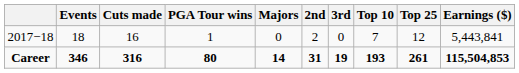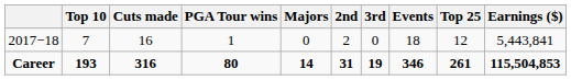 <table class=wikitable style="font-size:95%;text-align:center">
 <tr>
 <th></th>
-<th>Events</th>
+<th>Top 10</th>
 <th>Cuts made</th>
 <th>PGA Tour wins</th>
 <th>Majors</th>
 <th>2nd</th>
 <th>3rd</th>
-<th>Top 10</th>
+<th>Events</th>
 <th>Top 25</th>
 <th>Earnings ($)</th>
 </tr>
 <tr>
 <td>2017−18</td>
-<td>18</td>
+<td>7</td>
 <td>16</td>
 <td>1</td>
 <td>0</td>
 <td>2</td>
 <td>0</td>
-<td>7</td>
+<td>18</td>
 <td>12</td>
 <td>5,443,841</td>
 </tr>
 <tr>
 <td><strong>Career</strong></td>
-<td><strong>346</strong></td>
+<td><strong>193</strong></td>
 <td><strong>316</strong></td>
 <td><strong>80</strong></td>
 <td><strong>14</strong></td>
 <td><strong>31</strong></td>
 <td><strong>19</strong></td>
-<td><strong>193</strong></td>
+<td><strong>346</strong></td>
 <td><strong>261</strong></td>
 <td><strong>115,504,853</strong></td>
 </tr>
 </table>
